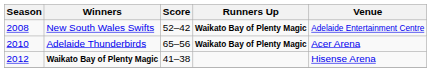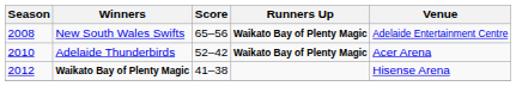 <table class="wikitable collapsible">
 <tr>
 <th>Season</th>
 <th>Winners</th>
 <th>Score</th>
 <th>Runners Up</th>
 <th>Venue</th>
 </tr>
 <tr>
 <td><a href='#'>2008</a></td>
 <td><a href='#'>New South Wales Swifts</a></td>
-<td>52–42</td>
+<td>65–56</td>
 <td><small><strong>Waikato Bay of Plenty Magic</strong></small></td>
 <td><small><a href='#'>Adelaide Entertainment Centre</a></small></td>
 </tr>
 <tr>
 <td><a href='#'>2010</a></td>
 <td><a href='#'>Adelaide Thunderbirds</a></td>
-<td>65–56</td>
+<td>52–42</td>
 <td><small><strong>Waikato Bay of Plenty Magic</strong></small></td>
 <td><a href='#'>Acer Arena</a></td>
 </tr>
 <tr>
 <td><a href='#'>2012</a></td>
 <td><small><strong>Waikato Bay of Plenty Magic</strong></small></td>
 <td>41–38</td>
 <td></td>
 <td><a href='#'>Hisense Arena</a></td>
 </tr>
 <tr>
 </tr>
 </table>
